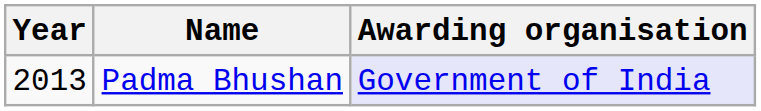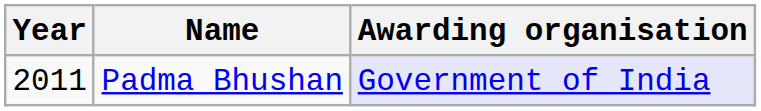 <table class="wikitable">
 <tr>
 <th>Year</th>
 <th>Name</th>
 <th>Awarding organisation</th>
 </tr>
 <tr>
-<td>2013</td>
+<td>2011</td>
 <td><a href='#'>Padma Bhushan</a></td>
 <td style="background: lavender;"><a href='#'>Government of India</a></td>
 </tr>
 </table>
